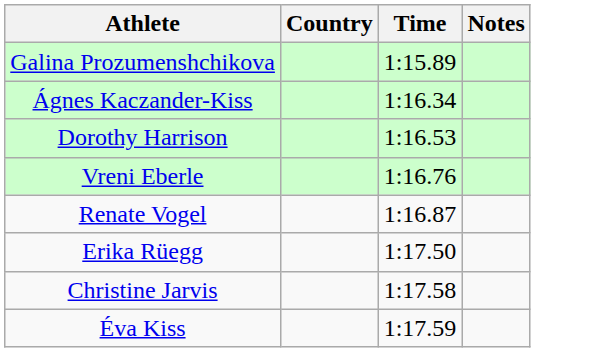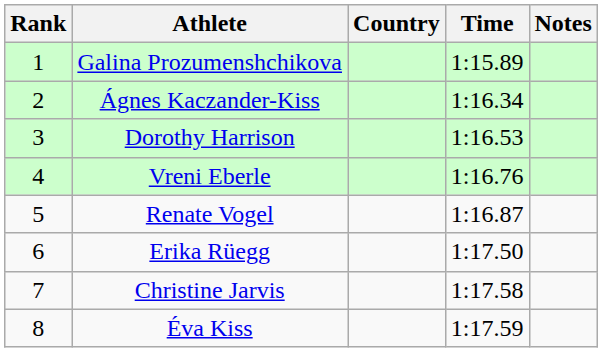 <table class="wikitable sortable" style="text-align:center">
 <tr>
+<th>Rank</th>
 <th>Athlete</th>
 <th>Country</th>
 <th>Time</th>
 <th>Notes</th>
 </tr>
 <tr bgcolor=ccffcc>
+<td>1</td>
 <td><a href='#'>Galina Prozumenshchikova</a></td>
 <td align=left></td>
 <td>1:15.89</td>
 <td></td>
 </tr>
 <tr bgcolor=ccffcc>
+<td>2</td>
 <td><a href='#'>Ágnes Kaczander-Kiss</a></td>
 <td align=left></td>
 <td>1:16.34</td>
 <td></td>
 </tr>
 <tr bgcolor=ccffcc>
+<td>3</td>
 <td><a href='#'>Dorothy Harrison</a></td>
 <td align=left></td>
 <td>1:16.53</td>
 <td></td>
 </tr>
 <tr bgcolor=ccffcc>
+<td>4</td>
 <td><a href='#'>Vreni Eberle</a></td>
 <td align=left></td>
 <td>1:16.76</td>
 <td></td>
 </tr>
 <tr>
+<td>5</td>
 <td><a href='#'>Renate Vogel</a></td>
 <td align=left></td>
 <td>1:16.87</td>
 <td></td>
 </tr>
 <tr>
+<td>6</td>
 <td><a href='#'>Erika Rüegg</a></td>
 <td align=left></td>
 <td>1:17.50</td>
 <td></td>
 </tr>
 <tr>
+<td>7</td>
 <td><a href='#'>Christine Jarvis</a></td>
 <td align=left></td>
 <td>1:17.58</td>
 <td></td>
 </tr>
 <tr>
+<td>8</td>
 <td><a href='#'>Éva Kiss</a></td>
 <td align=left></td>
 <td>1:17.59</td>
 <td></td>
 </tr>
 </table>
